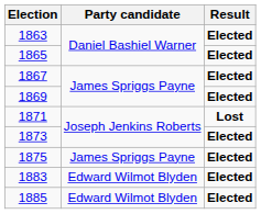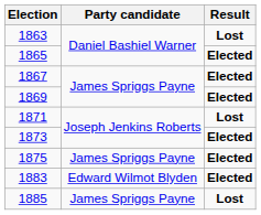 <table class=wikitable style=text-align:center>
 <tr>
 <th>Election</th>
 <th>Party candidate</th>
 <th>Result</th>
 </tr>
 <tr>
 <td><a href='#'>1863</a></td>
 <td rowspan="2"><a href='#'>Daniel Bashiel Warner</a></td>
-<td><strong>Elected</strong> </td>
+<td><strong>Lost</strong> </td>
 </tr>
 <tr>
 <td><a href='#'>1865</a></td>
 <td><strong>Elected</strong> </td>
 </tr>
 <tr>
 <td><a href='#'>1867</a></td>
 <td rowspan="2"><a href='#'>James Spriggs Payne</a></td>
 <td><strong>Elected</strong> </td>
 </tr>
 <tr>
 <td><a href='#'>1869</a></td>
 <td><strong>Elected</strong> </td>
 </tr>
 <tr>
 <td><a href='#'>1871</a></td>
 <td rowspan="2"><a href='#'>Joseph Jenkins Roberts</a></td>
 <td><strong>Lost</strong> </td>
 </tr>
 <tr>
 <td><a href='#'>1873</a></td>
 <td><strong>Elected</strong> </td>
 </tr>
 <tr>
 <td><a href='#'>1875</a></td>
 <td><a href='#'>James Spriggs Payne</a></td>
 <td><strong>Elected</strong> </td>
 </tr>
 <tr>
 <td><a href='#'>1883</a></td>
 <td><a href='#'>Edward Wilmot Blyden</a></td>
 <td><strong>Elected</strong> </td>
 </tr>
 <tr>
 <td><a href='#'>1885</a></td>
-<td><a href='#'>Edward Wilmot Blyden</a></td>
-<td><strong>Elected</strong> </td>
+<td><a href='#'>James Spriggs Payne</a></td>
+<td><strong>Lost</strong> </td>
 </tr>
 </table>
